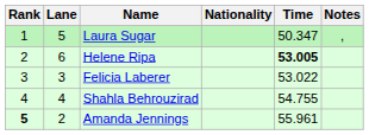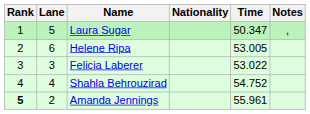 <table class="wikitable" style="text-align:center;">
 <tr>
 <th>Rank</th>
 <th>Lane</th>
 <th>Name</th>
 <th>Nationality</th>
 <th>Time</th>
 <th>Notes</th>
 </tr>
 <tr bgcolor=bbf3bb>
 <td>1</td>
 <td>5</td>
 <td align=left><a href='#'>Laura Sugar</a></td>
 <td align=left></td>
 <td>50.347</td>
 <td>, </td>
 </tr>
 <tr bgcolor=ddffdd>
 <td>2</td>
 <td>6</td>
 <td align=left><a href='#'>Helene Ripa</a></td>
 <td align=left></td>
-<td><strong>53.005</strong></td>
+<td>53.005</td>
 <td></td>
 </tr>
 <tr bgcolor=ddffdd>
 <td>3</td>
 <td>3</td>
 <td align=left><a href='#'>Felicia Laberer</a></td>
 <td align=left></td>
 <td>53.022</td>
 <td></td>
 </tr>
 <tr bgcolor=ddffdd>
 <td>4</td>
 <td>4</td>
 <td align=left><a href='#'>Shahla Behrouzirad</a></td>
 <td align=left></td>
-<td>54.755</td>
+<td>54.752</td>
 <td></td>
 </tr>
 <tr bgcolor=ddffdd>
 <td><strong>5</strong></td>
 <td>2</td>
 <td align=left><a href='#'>Amanda Jennings</a></td>
 <td align=left></td>
 <td>55.961</td>
 <td></td>
 </tr>
 </table>
